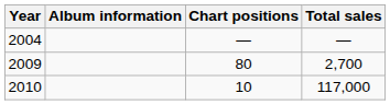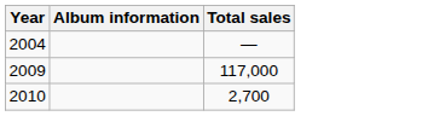 <table class="wikitable">
 <tr>
 <th>Year</th>
 <th>Album information</th>
-<th>Chart positions<br></th>
 <th>Total sales<br></th>
 </tr>
 <tr>
 <td align="center">2004</td>
 <td><br></td>
 <td align="center">—</td>
-<td align="center">—</td>
 </tr>
 <tr>
 <td align="center">2009</td>
 <td><br></td>
-<td align="center">80</td>
-<td align="center">2,700</td>
+<td align="center">117,000</td>
 </tr>
 <tr>
 <td align="center">2010</td>
 <td><br></td>
-<td align="center">10</td>
-<td align="center">117,000</td>
+<td align="center">2,700</td>
 </tr>
 </table>
